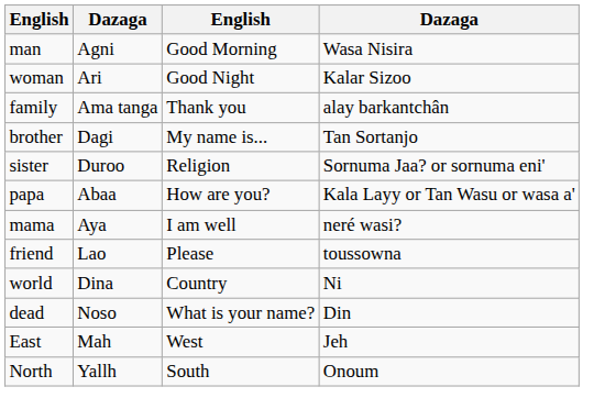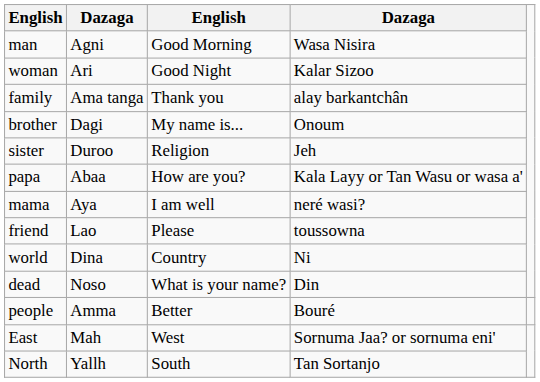 <table class="wikitable">
 <tr>
 <th>English</th>
 <th>Dazaga</th>
 <th>English</th>
 <th>Dazaga</th>
 </tr>
 <tr>
 <td>man</td>
 <td>Agni</td>
 <td>Good Morning</td>
 <td>Wasa Nisira</td>
 </tr>
 <tr>
 <td>woman</td>
 <td>Ari</td>
 <td>Good Night</td>
 <td>Kalar Sizoo</td>
 </tr>
 <tr>
 <td>family</td>
 <td>Ama tanga</td>
 <td>Thank you</td>
 <td>alay barkantchân</td>
 </tr>
 <tr>
 <td>brother</td>
 <td>Dagi</td>
 <td>My name is...</td>
-<td>Tan Sortanjo</td>
+<td>Onoum</td>
 </tr>
 <tr>
 <td>sister</td>
 <td>Duroo</td>
 <td>Religion</td>
-<td>Sornuma Jaa? or sornuma eni'</td>
+<td>Jeh</td>
 </tr>
 <tr>
 <td>papa</td>
 <td>Abaa</td>
 <td>How are you?</td>
 <td>Kala Layy or Tan Wasu or wasa a'</td>
 </tr>
 <tr>
 <td>mama</td>
 <td>Aya</td>
 <td>I am well</td>
 <td>neré wasi?</td>
 </tr>
 <tr>
 <td>friend</td>
 <td>Lao</td>
 <td>Please</td>
 <td>toussowna</td>
 </tr>
 <tr>
 <td>world</td>
 <td>Dina</td>
 <td>Country</td>
 <td>Ni</td>
 </tr>
 <tr>
 <td>dead</td>
 <td>Noso</td>
 <td>What is your name?</td>
 <td>Din</td>
 </tr>
 <tr>
+<td>people</td>
+<td>Amma</td>
+<td>Better</td>
+<td>Bouré</td>
+<td></td>
+</tr>
+<tr>
 <td>East</td>
 <td>Mah</td>
 <td>West</td>
-<td>Jeh</td>
+<td>Sornuma Jaa? or sornuma eni'</td>
 </tr>
 <tr>
 <td>North</td>
 <td>Yallh</td>
 <td>South</td>
-<td>Onoum</td>
+<td>Tan Sortanjo</td>
 </tr>
 </table>
